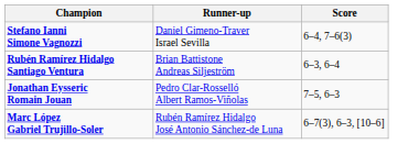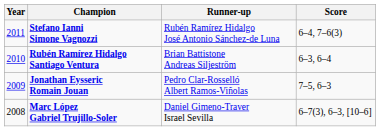 <table class="wikitable" style="font-size:90%">
 <tr>
+<th>Year</th>
 <th width="200">Champion</th>
 <th width="200">Runner-up</th>
 <th width="115">Score</th>
 </tr>
 <tr>
+<td><a href='#'>2011</a></td>
 <td> <strong><a href='#'>Stefano Ianni</a></strong> <br>  <strong><a href='#'>Simone Vagnozzi</a></strong></td>
-<td> <a href='#'>Daniel Gimeno-Traver</a> <br>  Israel Sevilla</td>
+<td> <a href='#'>Rubén Ramírez Hidalgo</a> <br>  <a href='#'>José Antonio Sánchez-de Luna</a></td>
 <td>6–4, 7–6(3)</td>
 </tr>
 <tr>
+<td><a href='#'>2010</a></td>
 <td> <strong><a href='#'>Rubén Ramírez Hidalgo</a></strong> <br>  <strong><a href='#'>Santiago Ventura</a></strong></td>
 <td> <a href='#'>Brian Battistone</a> <br>  <a href='#'>Andreas Siljeström</a></td>
 <td>6–3, 6–4</td>
 </tr>
 <tr>
+<td><a href='#'>2009</a></td>
 <td> <strong><a href='#'>Jonathan Eysseric</a></strong> <br>  <strong><a href='#'>Romain Jouan</a></strong></td>
 <td> <a href='#'>Pedro Clar-Rosselló</a> <br>  <a href='#'>Albert Ramos-Viñolas</a></td>
 <td>7–5, 6–3</td>
 </tr>
 <tr>
+<td>2008</td>
 <td> <strong><a href='#'>Marc López</a></strong> <br>  <strong><a href='#'>Gabriel Trujillo-Soler</a></strong></td>
-<td> <a href='#'>Rubén Ramírez Hidalgo</a> <br>  <a href='#'>José Antonio Sánchez-de Luna</a></td>
+<td> <a href='#'>Daniel Gimeno-Traver</a> <br>  Israel Sevilla</td>
 <td>6–7(3), 6–3, [10–6]</td>
 </tr>
 </table>
